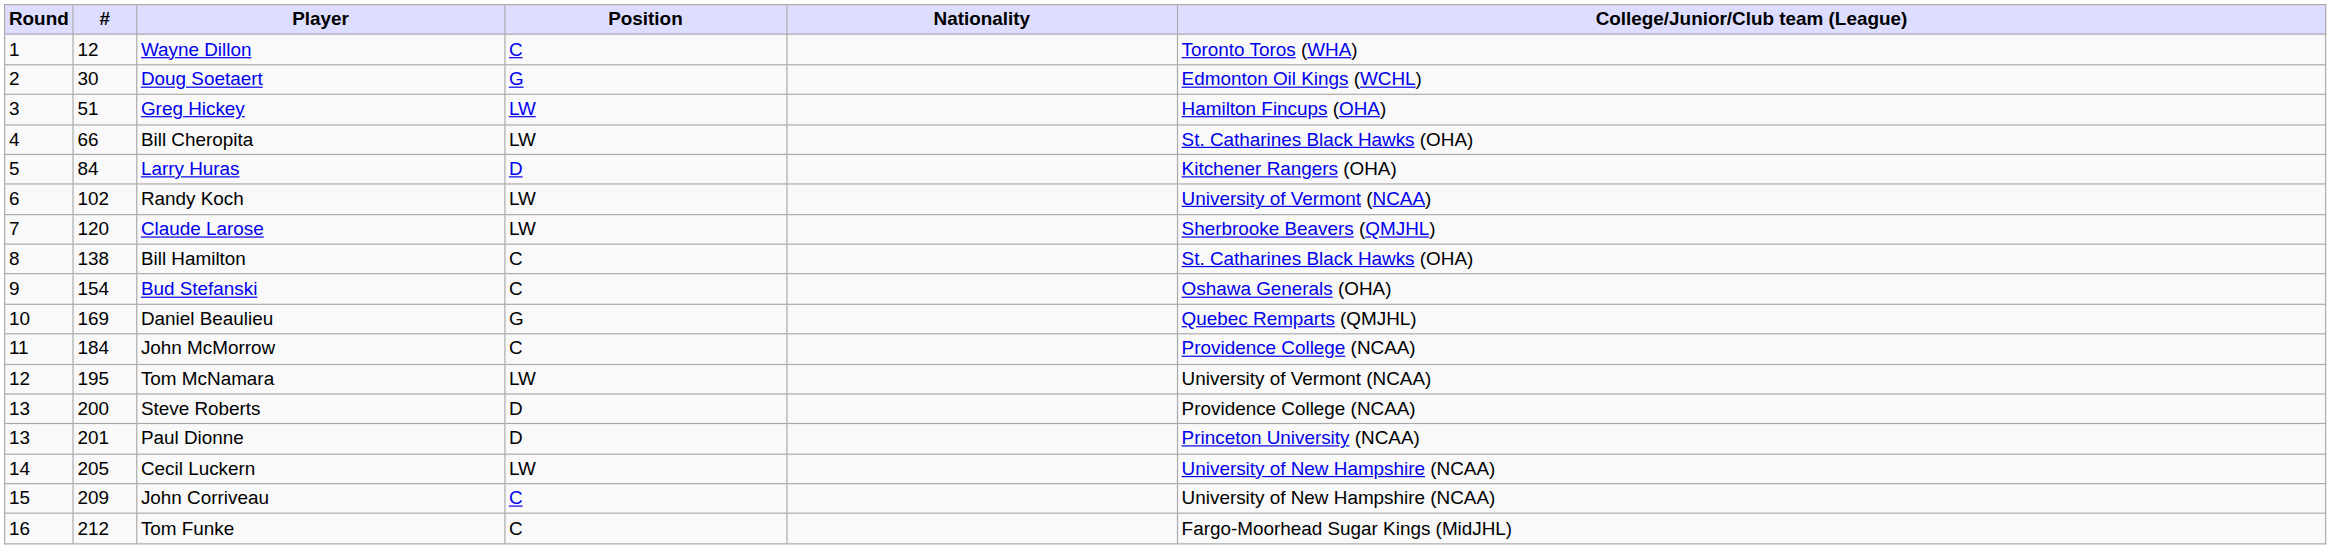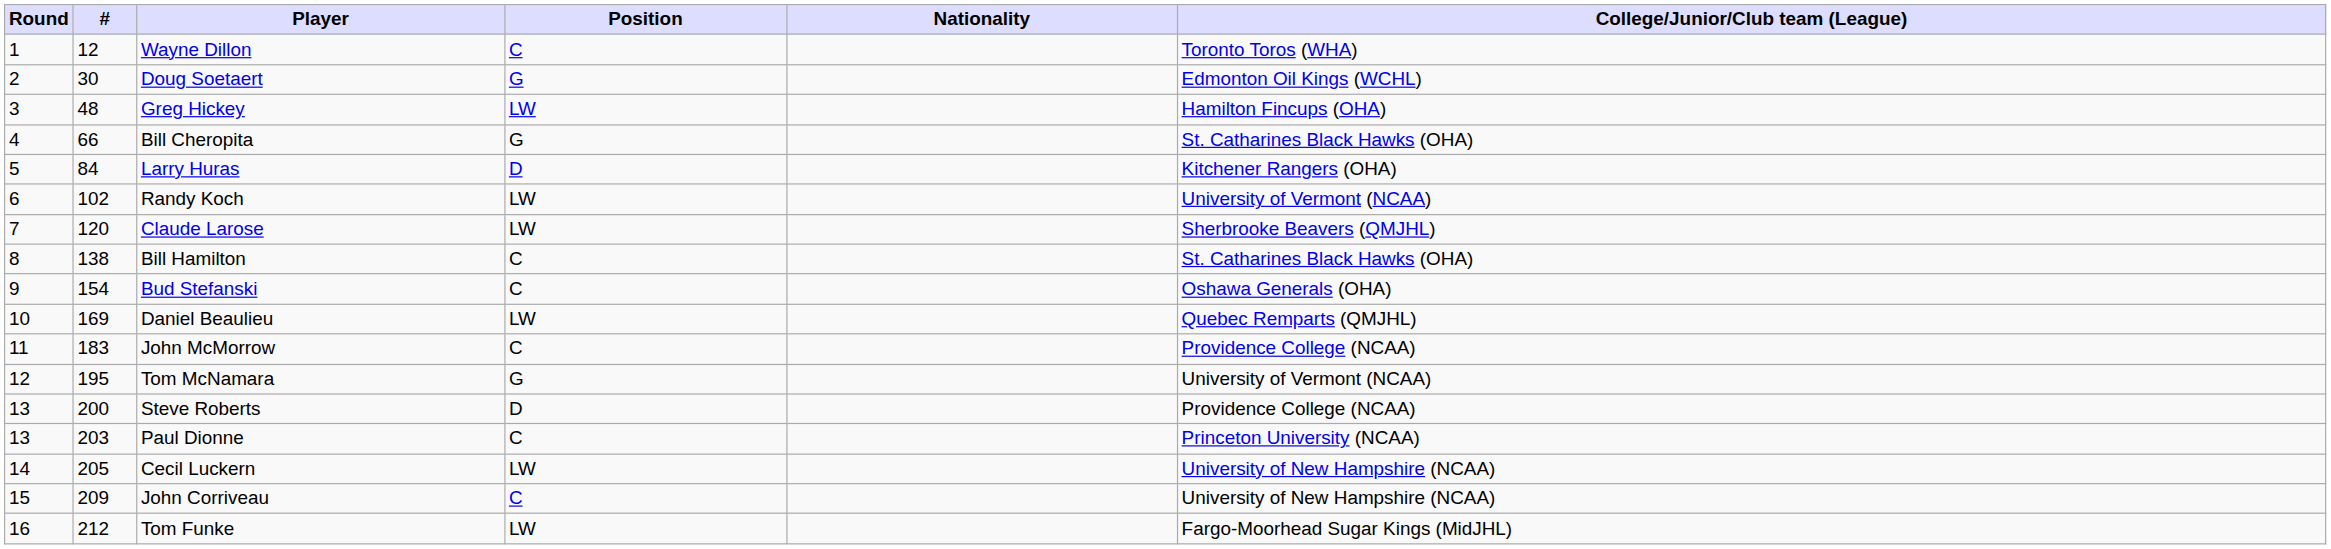 <table class="wikitable">
 <tr>
 <th style="background:#ddf; width:2.00%;">Round</th>
 <th style="background:#ddf; width:2.75%;">#</th>
 <th style="background:#ddf; width:16.0%;">Player</th>
 <th style="background:#ddf; width:12.25%;">Position</th>
 <th style="background:#ddf; width:17.0%;">Nationality</th>
 <th style="background:#ddf; width:100.0%;">College/Junior/Club team (League)</th>
 </tr>
 <tr>
 <td>1</td>
 <td>12</td>
 <td><a href='#'>Wayne Dillon</a></td>
 <td><a href='#'>C</a></td>
 <td></td>
 <td><a href='#'>Toronto Toros</a> (<a href='#'>WHA</a>)</td>
 </tr>
 <tr>
 <td>2</td>
 <td>30</td>
 <td><a href='#'>Doug Soetaert</a></td>
 <td><a href='#'>G</a></td>
 <td></td>
 <td><a href='#'>Edmonton Oil Kings</a> (<a href='#'>WCHL</a>)</td>
 </tr>
 <tr>
 <td>3</td>
-<td>51</td>
+<td>48</td>
 <td><a href='#'>Greg Hickey</a></td>
 <td><a href='#'>LW</a></td>
 <td></td>
 <td><a href='#'>Hamilton Fincups</a> (<a href='#'>OHA</a>)</td>
 </tr>
 <tr>
 <td>4</td>
 <td>66</td>
 <td>Bill Cheropita</td>
-<td>LW</td>
+<td>G</td>
 <td></td>
 <td><a href='#'>St. Catharines Black Hawks</a> (OHA)</td>
 </tr>
 <tr>
 <td>5</td>
 <td>84</td>
 <td><a href='#'>Larry Huras</a></td>
 <td><a href='#'>D</a></td>
 <td></td>
 <td><a href='#'>Kitchener Rangers</a> (OHA)</td>
 </tr>
 <tr>
 <td>6</td>
 <td>102</td>
 <td>Randy Koch</td>
 <td>LW</td>
 <td></td>
 <td><a href='#'>University of Vermont</a> (<a href='#'>NCAA</a>)</td>
 </tr>
 <tr>
 <td>7</td>
 <td>120</td>
 <td><a href='#'>Claude Larose</a></td>
 <td>LW</td>
 <td></td>
 <td><a href='#'>Sherbrooke Beavers</a> (<a href='#'>QMJHL</a>)</td>
 </tr>
 <tr>
 <td>8</td>
 <td>138</td>
 <td>Bill Hamilton</td>
 <td>C</td>
 <td></td>
 <td><a href='#'>St. Catharines Black Hawks</a> (OHA)</td>
 </tr>
 <tr>
 <td>9</td>
 <td>154</td>
 <td><a href='#'>Bud Stefanski</a></td>
 <td>C</td>
 <td></td>
 <td><a href='#'>Oshawa Generals</a> (OHA)</td>
 </tr>
 <tr>
 <td>10</td>
 <td>169</td>
 <td>Daniel Beaulieu</td>
-<td>G</td>
+<td>LW</td>
 <td></td>
 <td><a href='#'>Quebec Remparts</a> (QMJHL)</td>
 </tr>
 <tr>
 <td>11</td>
-<td>184</td>
+<td>183</td>
 <td>John McMorrow</td>
 <td>C</td>
 <td></td>
 <td><a href='#'>Providence College</a> (NCAA)</td>
 </tr>
 <tr>
 <td>12</td>
 <td>195</td>
 <td>Tom McNamara</td>
-<td>LW</td>
+<td>G</td>
 <td></td>
 <td>University of Vermont (NCAA)</td>
 </tr>
 <tr>
 <td>13</td>
 <td>200</td>
 <td>Steve Roberts</td>
 <td>D</td>
 <td></td>
 <td>Providence College (NCAA)</td>
 </tr>
 <tr>
 <td>13</td>
-<td>201</td>
+<td>203</td>
 <td>Paul Dionne</td>
-<td>D</td>
+<td>C</td>
 <td></td>
 <td><a href='#'>Princeton University</a> (NCAA)</td>
 </tr>
 <tr>
 <td>14</td>
 <td>205</td>
 <td>Cecil Luckern</td>
 <td>LW</td>
 <td></td>
 <td><a href='#'>University of New Hampshire</a> (NCAA)</td>
 </tr>
 <tr>
 <td>15</td>
 <td>209</td>
 <td>John Corriveau</td>
 <td><a href='#'>C</a></td>
 <td></td>
 <td>University of New Hampshire (NCAA)</td>
 </tr>
 <tr>
 <td>16</td>
 <td>212</td>
 <td>Tom Funke</td>
-<td>C</td>
+<td>LW</td>
 <td></td>
 <td>Fargo-Moorhead Sugar Kings (MidJHL)</td>
 </tr>
 </table>
